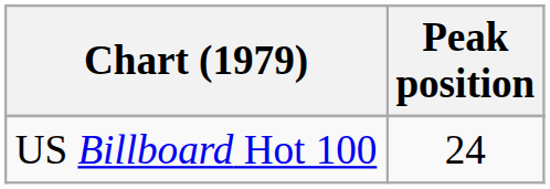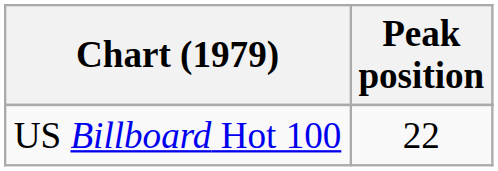 <table class="wikitable sortable">
 <tr>
 <th>Chart (1979)</th>
 <th>Peak<br>position</th>
 </tr>
 <tr>
 </tr>
 <tr>
 </tr>
 <tr>
 <td>US <a href='#'><em>Billboard</em> Hot 100</a></td>
-<td align="center">24</td>
+<td align="center">22</td>
 </tr>
 </table>
